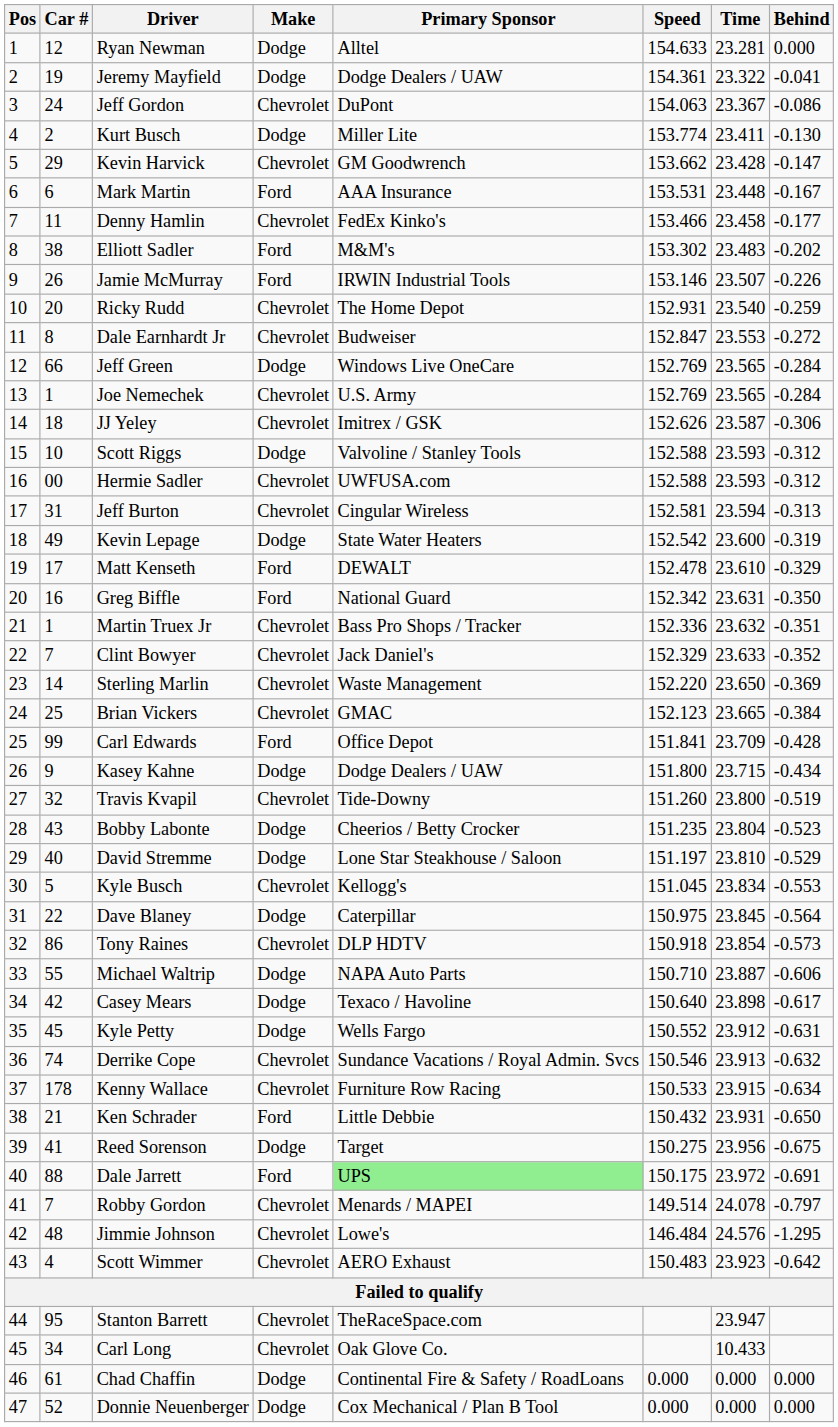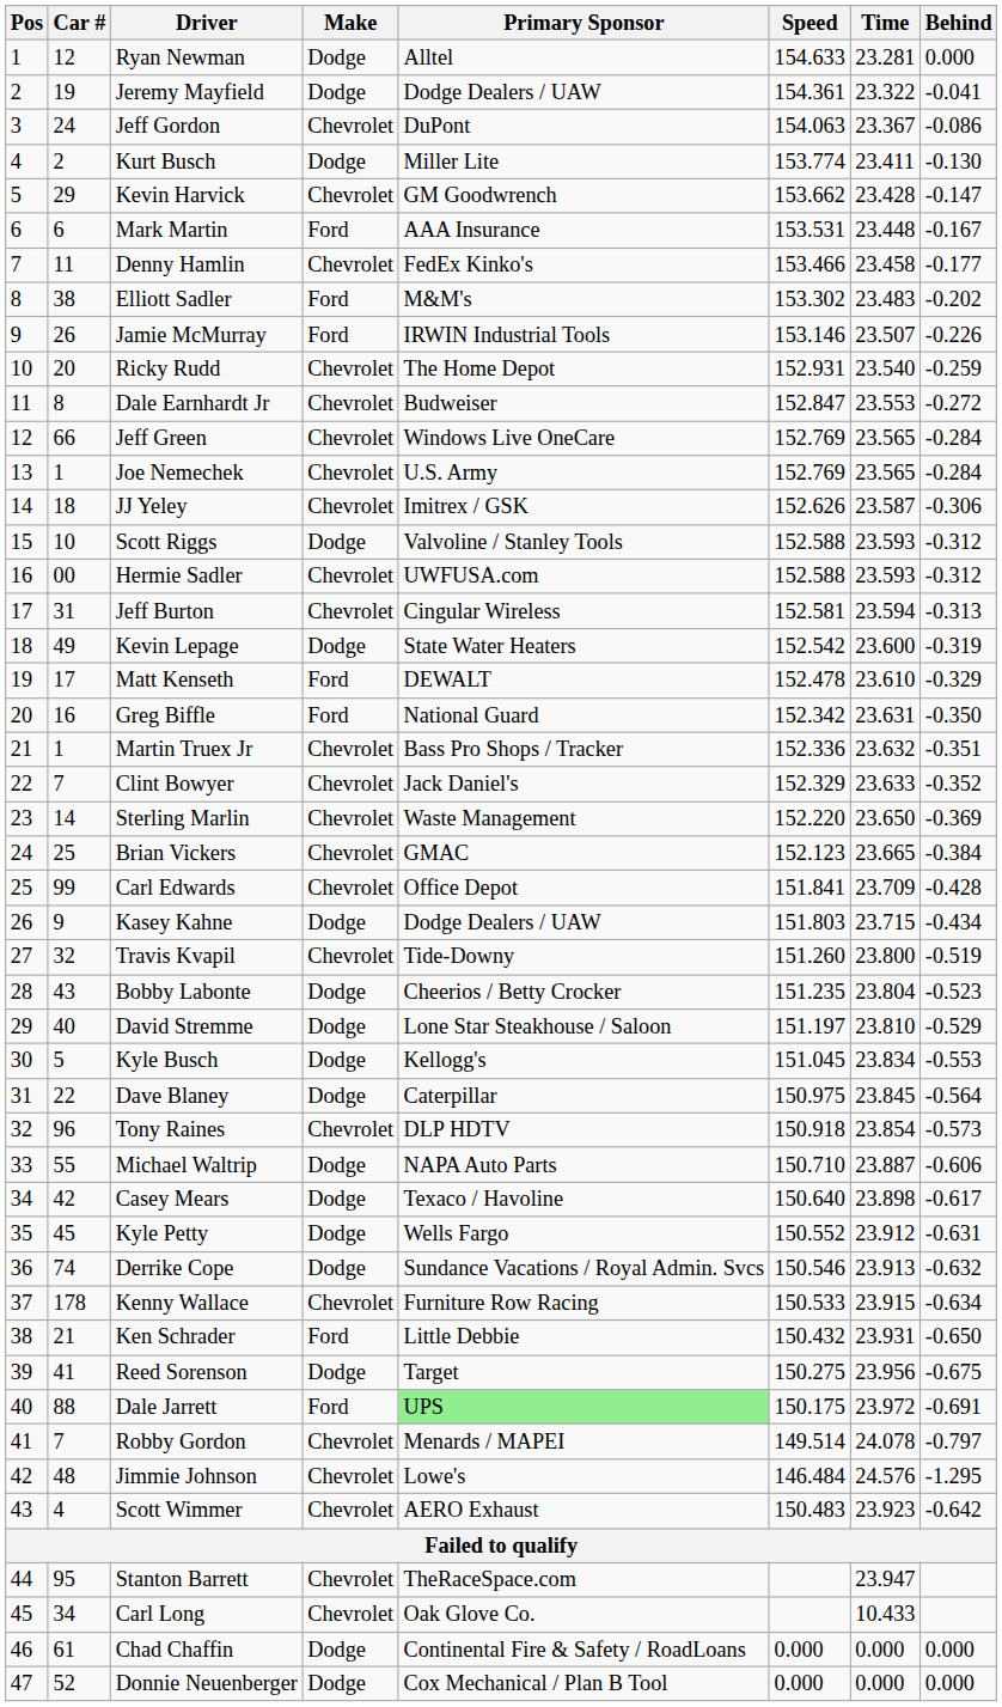 <table class="wikitable">
 <tr>
 <th colspan="1" rowspan="1">Pos</th>
 <th colspan="1" rowspan="1">Car #</th>
 <th colspan="1" rowspan="1">Driver</th>
 <th colspan="1" rowspan="1">Make</th>
 <th colspan="1" rowspan="1">Primary Sponsor</th>
 <th colspan="1" rowspan="1">Speed</th>
 <th colspan="1" rowspan="1">Time</th>
 <th colspan="1" rowspan="1">Behind</th>
 </tr>
 <tr>
 <td>1</td>
 <td>12</td>
 <td>Ryan Newman</td>
 <td>Dodge</td>
 <td>Alltel</td>
 <td>154.633</td>
 <td>23.281</td>
 <td>0.000</td>
 </tr>
 <tr>
 <td>2</td>
 <td>19</td>
 <td>Jeremy Mayfield</td>
 <td>Dodge</td>
 <td>Dodge Dealers / UAW</td>
 <td>154.361</td>
 <td>23.322</td>
 <td>-0.041</td>
 </tr>
 <tr>
 <td>3</td>
 <td>24</td>
 <td>Jeff Gordon</td>
 <td>Chevrolet</td>
 <td>DuPont</td>
 <td>154.063</td>
 <td>23.367</td>
 <td>-0.086</td>
 </tr>
 <tr>
 <td>4</td>
 <td>2</td>
 <td>Kurt Busch</td>
 <td>Dodge</td>
 <td>Miller Lite</td>
 <td>153.774</td>
 <td>23.411</td>
 <td>-0.130</td>
 </tr>
 <tr>
 <td>5</td>
 <td>29</td>
 <td>Kevin Harvick</td>
 <td>Chevrolet</td>
 <td>GM Goodwrench</td>
 <td>153.662</td>
 <td>23.428</td>
 <td>-0.147</td>
 </tr>
 <tr>
 <td>6</td>
 <td>6</td>
 <td>Mark Martin</td>
 <td>Ford</td>
 <td>AAA Insurance</td>
 <td>153.531</td>
 <td>23.448</td>
 <td>-0.167</td>
 </tr>
 <tr>
 <td>7</td>
 <td>11</td>
 <td>Denny Hamlin</td>
 <td>Chevrolet</td>
 <td>FedEx Kinko's</td>
 <td>153.466</td>
 <td>23.458</td>
 <td>-0.177</td>
 </tr>
 <tr>
 <td>8</td>
 <td>38</td>
 <td>Elliott Sadler</td>
 <td>Ford</td>
 <td>M&M's</td>
 <td>153.302</td>
 <td>23.483</td>
 <td>-0.202</td>
 </tr>
 <tr>
 <td>9</td>
 <td>26</td>
 <td>Jamie McMurray</td>
 <td>Ford</td>
 <td>IRWIN Industrial Tools</td>
 <td>153.146</td>
 <td>23.507</td>
 <td>-0.226</td>
 </tr>
 <tr>
 <td>10</td>
 <td>20</td>
 <td>Ricky Rudd</td>
 <td>Chevrolet</td>
 <td>The Home Depot</td>
 <td>152.931</td>
 <td>23.540</td>
 <td>-0.259</td>
 </tr>
 <tr>
 <td>11</td>
 <td>8</td>
 <td>Dale Earnhardt Jr</td>
 <td>Chevrolet</td>
 <td>Budweiser</td>
 <td>152.847</td>
 <td>23.553</td>
 <td>-0.272</td>
 </tr>
 <tr>
 <td>12</td>
 <td>66</td>
 <td>Jeff Green</td>
-<td>Dodge</td>
+<td>Chevrolet</td>
 <td>Windows Live OneCare</td>
 <td>152.769</td>
 <td>23.565</td>
 <td>-0.284</td>
 </tr>
 <tr>
 <td>13</td>
 <td>1</td>
 <td>Joe Nemechek</td>
 <td>Chevrolet</td>
 <td>U.S. Army</td>
 <td>152.769</td>
 <td>23.565</td>
 <td>-0.284</td>
 </tr>
 <tr>
 <td>14</td>
 <td>18</td>
 <td>JJ Yeley</td>
 <td>Chevrolet</td>
 <td>Imitrex / GSK</td>
 <td>152.626</td>
 <td>23.587</td>
 <td>-0.306</td>
 </tr>
 <tr>
 <td>15</td>
 <td>10</td>
 <td>Scott Riggs</td>
 <td>Dodge</td>
 <td>Valvoline / Stanley Tools</td>
 <td>152.588</td>
 <td>23.593</td>
 <td>-0.312</td>
 </tr>
 <tr>
 <td>16</td>
 <td>00</td>
 <td>Hermie Sadler</td>
 <td>Chevrolet</td>
 <td>UWFUSA.com</td>
 <td>152.588</td>
 <td>23.593</td>
 <td>-0.312</td>
 </tr>
 <tr>
 <td>17</td>
 <td>31</td>
 <td>Jeff Burton</td>
 <td>Chevrolet</td>
 <td>Cingular Wireless</td>
 <td>152.581</td>
 <td>23.594</td>
 <td>-0.313</td>
 </tr>
 <tr>
 <td>18</td>
 <td>49</td>
 <td>Kevin Lepage</td>
 <td>Dodge</td>
 <td>State Water Heaters</td>
 <td>152.542</td>
 <td>23.600</td>
 <td>-0.319</td>
 </tr>
 <tr>
 <td>19</td>
 <td>17</td>
 <td>Matt Kenseth</td>
 <td>Ford</td>
 <td>DEWALT</td>
 <td>152.478</td>
 <td>23.610</td>
 <td>-0.329</td>
 </tr>
 <tr>
 <td>20</td>
 <td>16</td>
 <td>Greg Biffle</td>
 <td>Ford</td>
 <td>National Guard</td>
 <td>152.342</td>
 <td>23.631</td>
 <td>-0.350</td>
 </tr>
 <tr>
 <td>21</td>
 <td>1</td>
 <td>Martin Truex Jr</td>
 <td>Chevrolet</td>
 <td>Bass Pro Shops / Tracker</td>
 <td>152.336</td>
 <td>23.632</td>
 <td>-0.351</td>
 </tr>
 <tr>
 <td>22</td>
 <td>7</td>
 <td>Clint Bowyer</td>
 <td>Chevrolet</td>
 <td>Jack Daniel's</td>
 <td>152.329</td>
 <td>23.633</td>
 <td>-0.352</td>
 </tr>
 <tr>
 <td>23</td>
 <td>14</td>
 <td>Sterling Marlin</td>
 <td>Chevrolet</td>
 <td>Waste Management</td>
 <td>152.220</td>
 <td>23.650</td>
 <td>-0.369</td>
 </tr>
 <tr>
 <td>24</td>
 <td>25</td>
 <td>Brian Vickers</td>
 <td>Chevrolet</td>
 <td>GMAC</td>
 <td>152.123</td>
 <td>23.665</td>
 <td>-0.384</td>
 </tr>
 <tr>
 <td>25</td>
 <td>99</td>
 <td>Carl Edwards</td>
-<td>Ford</td>
+<td>Chevrolet</td>
 <td>Office Depot</td>
 <td>151.841</td>
 <td>23.709</td>
 <td>-0.428</td>
 </tr>
 <tr>
 <td>26</td>
 <td>9</td>
 <td>Kasey Kahne</td>
 <td>Dodge</td>
 <td>Dodge Dealers / UAW</td>
-<td>151.800</td>
+<td>151.803</td>
 <td>23.715</td>
 <td>-0.434</td>
 </tr>
 <tr>
 <td>27</td>
 <td>32</td>
 <td>Travis Kvapil</td>
 <td>Chevrolet</td>
 <td>Tide-Downy</td>
 <td>151.260</td>
 <td>23.800</td>
 <td>-0.519</td>
 </tr>
 <tr>
 <td>28</td>
 <td>43</td>
 <td>Bobby Labonte</td>
 <td>Dodge</td>
 <td>Cheerios / Betty Crocker</td>
 <td>151.235</td>
 <td>23.804</td>
 <td>-0.523</td>
 </tr>
 <tr>
 <td>29</td>
 <td>40</td>
 <td>David Stremme</td>
 <td>Dodge</td>
 <td>Lone Star Steakhouse / Saloon</td>
 <td>151.197</td>
 <td>23.810</td>
 <td>-0.529</td>
 </tr>
 <tr>
 <td>30</td>
 <td>5</td>
 <td>Kyle Busch</td>
-<td>Chevrolet</td>
+<td>Dodge</td>
 <td>Kellogg's</td>
 <td>151.045</td>
 <td>23.834</td>
 <td>-0.553</td>
 </tr>
 <tr>
 <td>31</td>
 <td>22</td>
 <td>Dave Blaney</td>
 <td>Dodge</td>
 <td>Caterpillar</td>
 <td>150.975</td>
 <td>23.845</td>
 <td>-0.564</td>
 </tr>
 <tr>
 <td>32</td>
-<td>86</td>
+<td>96</td>
 <td>Tony Raines</td>
 <td>Chevrolet</td>
 <td>DLP HDTV</td>
 <td>150.918</td>
 <td>23.854</td>
 <td>-0.573</td>
 </tr>
 <tr>
 <td>33</td>
 <td>55</td>
 <td>Michael Waltrip</td>
 <td>Dodge</td>
 <td>NAPA Auto Parts</td>
 <td>150.710</td>
 <td>23.887</td>
 <td>-0.606</td>
 </tr>
 <tr>
 <td>34</td>
 <td>42</td>
 <td>Casey Mears</td>
 <td>Dodge</td>
 <td>Texaco / Havoline</td>
 <td>150.640</td>
 <td>23.898</td>
 <td>-0.617</td>
 </tr>
 <tr>
 <td>35</td>
 <td>45</td>
 <td>Kyle Petty</td>
 <td>Dodge</td>
 <td>Wells Fargo</td>
 <td>150.552</td>
 <td>23.912</td>
 <td>-0.631</td>
 </tr>
 <tr>
 <td>36</td>
 <td>74</td>
 <td>Derrike Cope</td>
-<td>Chevrolet</td>
+<td>Dodge</td>
 <td>Sundance Vacations / Royal Admin. Svcs</td>
 <td>150.546</td>
 <td>23.913</td>
 <td>-0.632</td>
 </tr>
 <tr>
 <td>37</td>
 <td>178</td>
 <td>Kenny Wallace</td>
 <td>Chevrolet</td>
 <td>Furniture Row Racing</td>
 <td>150.533</td>
 <td>23.915</td>
 <td>-0.634</td>
 </tr>
 <tr>
 <td>38</td>
 <td>21</td>
 <td>Ken Schrader</td>
 <td>Ford</td>
 <td>Little Debbie</td>
 <td>150.432</td>
 <td>23.931</td>
 <td>-0.650</td>
 </tr>
 <tr>
 <td>39</td>
 <td>41</td>
 <td>Reed Sorenson</td>
 <td>Dodge</td>
 <td>Target</td>
 <td>150.275</td>
 <td>23.956</td>
 <td>-0.675</td>
 </tr>
 <tr>
 <td>40</td>
 <td>88</td>
 <td>Dale Jarrett</td>
 <td>Ford</td>
 <td style="background: lightgreen;">UPS</td>
 <td>150.175</td>
 <td>23.972</td>
 <td>-0.691</td>
 </tr>
 <tr>
 <td>41</td>
 <td>7</td>
 <td>Robby Gordon</td>
 <td>Chevrolet</td>
 <td>Menards / MAPEI</td>
 <td>149.514</td>
 <td>24.078</td>
 <td>-0.797</td>
 </tr>
 <tr>
 <td>42</td>
 <td>48</td>
 <td>Jimmie Johnson</td>
 <td>Chevrolet</td>
 <td>Lowe's</td>
 <td>146.484</td>
 <td>24.576</td>
 <td>-1.295</td>
 </tr>
 <tr>
 <td>43</td>
 <td>4</td>
 <td>Scott Wimmer</td>
 <td>Chevrolet</td>
 <td>AERO Exhaust</td>
 <td>150.483</td>
 <td>23.923</td>
 <td>-0.642</td>
 </tr>
 <tr>
 <th colspan="8">Failed to qualify</th>
 </tr>
 <tr>
 <td>44</td>
 <td>95</td>
 <td>Stanton Barrett</td>
 <td>Chevrolet</td>
 <td>TheRaceSpace.com</td>
 <td></td>
 <td>23.947</td>
 <td></td>
 </tr>
 <tr>
 <td>45</td>
 <td>34</td>
 <td>Carl Long</td>
 <td>Chevrolet</td>
 <td>Oak Glove Co.</td>
 <td></td>
 <td>10.433</td>
 <td></td>
 </tr>
 <tr>
 <td>46</td>
 <td>61</td>
 <td>Chad Chaffin</td>
 <td>Dodge</td>
 <td>Continental Fire & Safety / RoadLoans</td>
 <td>0.000</td>
 <td>0.000</td>
 <td>0.000</td>
 </tr>
 <tr>
 <td>47</td>
 <td>52</td>
 <td>Donnie Neuenberger</td>
 <td>Dodge</td>
 <td>Cox Mechanical / Plan B Tool</td>
 <td>0.000</td>
 <td>0.000</td>
 <td>0.000</td>
 </tr>
 </table>
